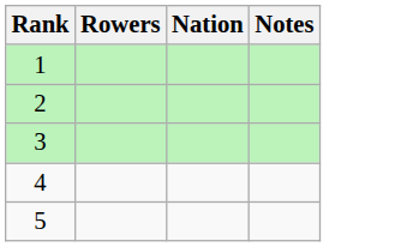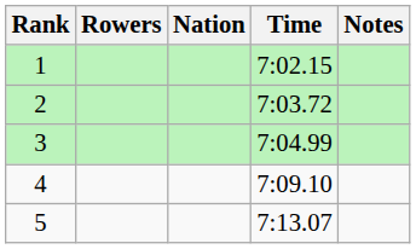 <table class="wikitable sortable" style="text-align:center">
 <tr>
 <th>Rank</th>
 <th>Rowers</th>
 <th>Nation</th>
+<th>Time</th>
 <th>Notes</th>
 </tr>
 <tr bgcolor=bbf3bb>
 <td>1</td>
 <td align=left data-sort-value="Ertel, Carl"></td>
 <td align=left></td>
+<td>7:02.15</td>
 <td></td>
 </tr>
 <tr bgcolor=bbf3bb>
 <td>2</td>
 <td align=left data-sort-value="Lindroos, Aarne"></td>
 <td align=left></td>
+<td>7:03.72</td>
 <td></td>
 </tr>
 <tr bgcolor=bbf3bb>
 <td>3</td>
 <td align=left data-sort-value="Bausback, Kurt"></td>
 <td align=left></td>
+<td>7:04.99</td>
 <td></td>
 </tr>
 <tr>
 <td>4</td>
 <td align=left data-sort-value="Climent, Fernando"></td>
 <td align=left></td>
+<td>7:09.10</td>
 <td></td>
 </tr>
 <tr>
 <td>5</td>
 <td align=left data-sort-value="Dickison, Don"></td>
 <td align=left></td>
+<td>7:13.07</td>
 <td></td>
 </tr>
 </table>
